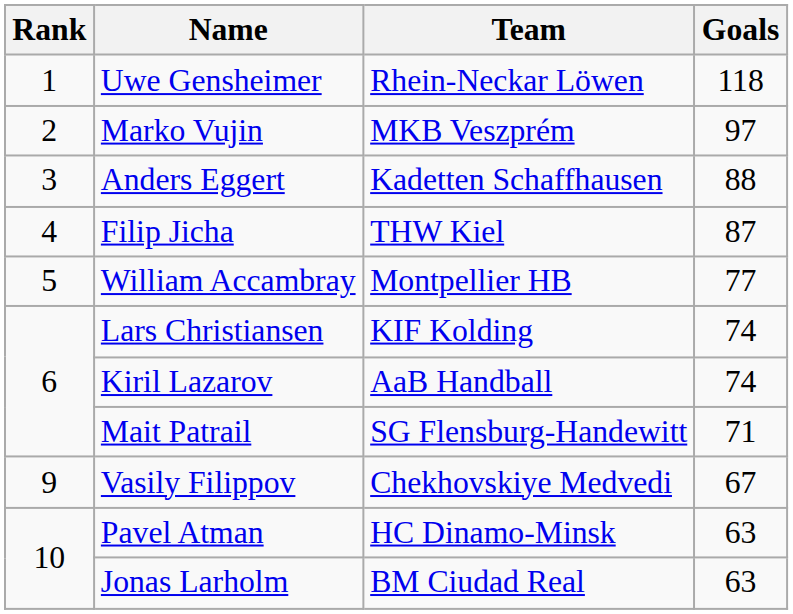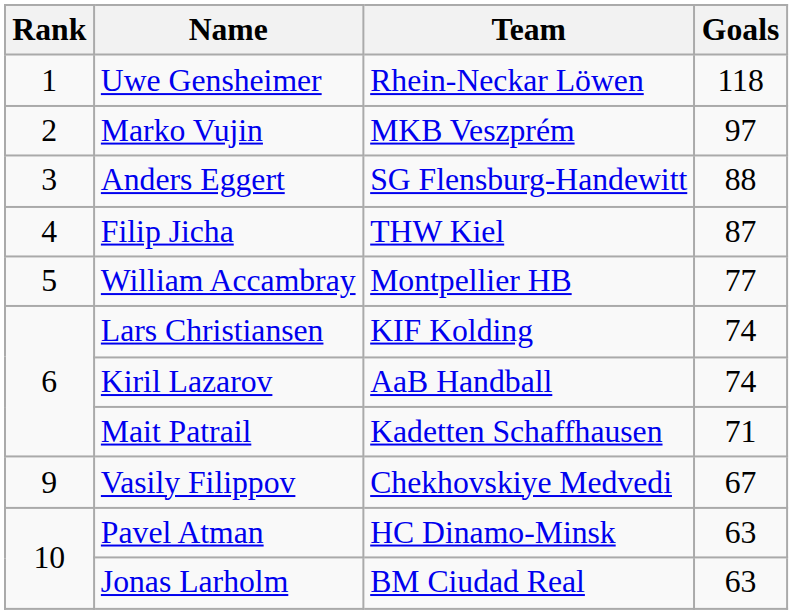 <table class="wikitable" style="text-align:center">
 <tr>
 <th>Rank</th>
 <th>Name</th>
 <th>Team</th>
 <th>Goals</th>
 </tr>
 <tr>
 <td>1</td>
 <td align="left"> <a href='#'>Uwe Gensheimer</a></td>
 <td align="left"> <a href='#'>Rhein-Neckar Löwen</a></td>
 <td>118</td>
 </tr>
 <tr>
 <td>2</td>
 <td align="left"> <a href='#'>Marko Vujin</a></td>
 <td align="left"> <a href='#'>MKB Veszprém</a></td>
 <td>97</td>
 </tr>
 <tr>
 <td>3</td>
 <td align="left"> <a href='#'>Anders Eggert</a></td>
-<td align="left"> <a href='#'>Kadetten Schaffhausen</a></td>
+<td align="left"> <a href='#'>SG Flensburg-Handewitt</a></td>
 <td>88</td>
 </tr>
 <tr>
 <td>4</td>
 <td align="left"> <a href='#'>Filip Jicha</a></td>
 <td align="left"> <a href='#'>THW Kiel</a></td>
 <td>87</td>
 </tr>
 <tr>
 <td>5</td>
 <td align="left"> <a href='#'>William Accambray</a></td>
 <td align="left"> <a href='#'>Montpellier HB</a></td>
 <td>77</td>
 </tr>
 <tr>
 <td rowspan=3>6</td>
 <td align="left"> <a href='#'>Lars Christiansen</a></td>
 <td align="left"> <a href='#'>KIF Kolding</a></td>
 <td>74</td>
 </tr>
 <tr>
 <td align="left"> <a href='#'>Kiril Lazarov</a></td>
 <td align="left"> <a href='#'>AaB Handball</a></td>
 <td>74</td>
 </tr>
 <tr>
 <td align="left"> <a href='#'>Mait Patrail</a></td>
-<td align="left"> <a href='#'>SG Flensburg-Handewitt</a></td>
+<td align="left"> <a href='#'>Kadetten Schaffhausen</a></td>
 <td>71</td>
 </tr>
 <tr>
 <td>9</td>
 <td align="left"> <a href='#'>Vasily Filippov</a></td>
 <td align="left"> <a href='#'>Chekhovskiye Medvedi</a></td>
 <td>67</td>
 </tr>
 <tr>
 <td rowspan=2>10</td>
 <td align="left"> <a href='#'>Pavel Atman</a></td>
 <td align="left"> <a href='#'>HC Dinamo-Minsk</a></td>
 <td>63</td>
 </tr>
 <tr>
 <td align="left"> <a href='#'>Jonas Larholm</a></td>
 <td align="left"> <a href='#'>BM Ciudad Real</a></td>
 <td>63</td>
 </tr>
 </table>
